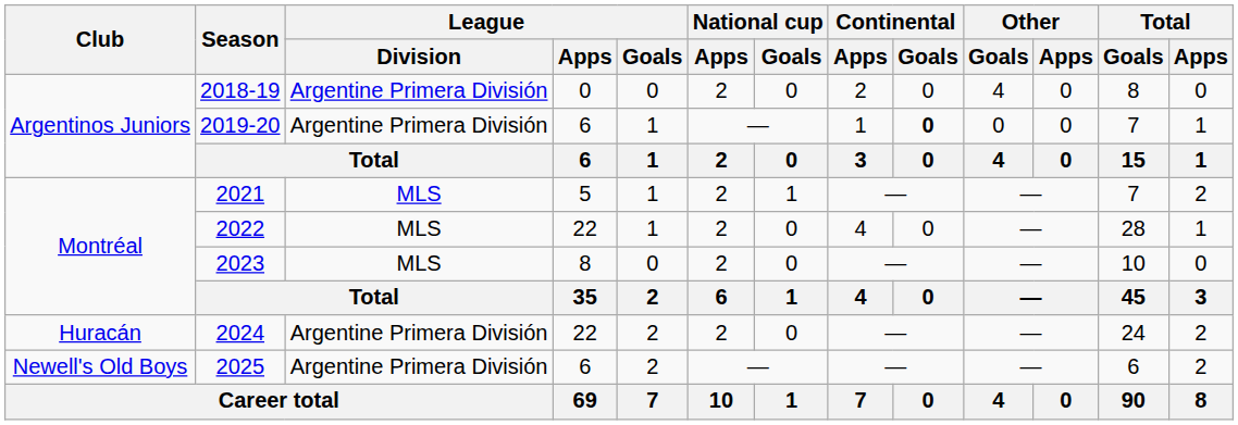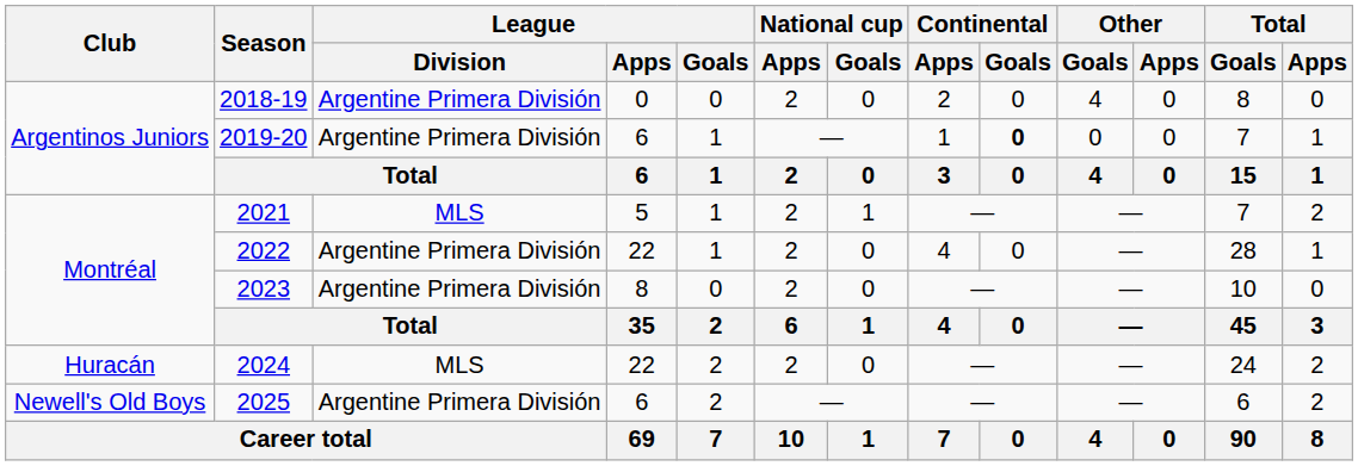 <table class="wikitable" style="text-align: center;">
 <tr>
 <th rowspan="2">Club</th>
 <th rowspan="2">Season</th>
 <th colspan="3">League</th>
 <th colspan="2">National cup</th>
 <th colspan="2">Continental</th>
 <th colspan="2">Other</th>
 <th colspan="2">Total</th>
 </tr>
 <tr>
 <th>Division</th>
 <th>Apps</th>
 <th>Goals</th>
 <th>Apps</th>
 <th>Goals</th>
 <th>Apps</th>
 <th>Goals</th>
 <th>Goals</th>
 <th>Apps</th>
 <th>Goals</th>
 <th>Apps</th>
 </tr>
 <tr>
 <td rowspan="3"><a href='#'>Argentinos Juniors</a></td>
 <td><a href='#'>2018-19</a></td>
 <td><a href='#'>Argentine Primera División</a></td>
 <td>0</td>
 <td>0</td>
 <td>2</td>
 <td>0</td>
 <td>2</td>
 <td>0</td>
 <td>4</td>
 <td>0</td>
 <td>8</td>
 <td>0</td>
 </tr>
 <tr>
 <td><a href='#'>2019-20</a></td>
 <td>Argentine Primera División</td>
 <td>6</td>
 <td>1</td>
 <td colspan="2">—</td>
 <td>1</td>
 <td><strong>0</strong></td>
 <td>0</td>
 <td>0</td>
 <td>7</td>
 <td>1</td>
 </tr>
 <tr>
 <th colspan="2">Total</th>
 <th>6</th>
 <th>1</th>
 <th>2</th>
 <th>0</th>
 <th>3</th>
 <th>0</th>
 <th>4</th>
 <th>0</th>
 <th>15</th>
 <th>1</th>
 </tr>
 <tr>
 <td rowspan="4"><a href='#'>Montréal</a></td>
 <td><a href='#'>2021</a></td>
 <td><a href='#'>MLS</a></td>
 <td>5</td>
 <td>1</td>
 <td>2</td>
 <td>1</td>
 <td colspan="2">—</td>
 <td colspan="2">—</td>
 <td>7</td>
 <td>2</td>
 </tr>
 <tr>
 <td><a href='#'>2022</a></td>
-<td>MLS</td>
+<td>Argentine Primera División</td>
 <td>22</td>
 <td>1</td>
 <td>2</td>
 <td>0</td>
 <td>4</td>
 <td>0</td>
 <td colspan="2">—</td>
 <td>28</td>
 <td>1</td>
 </tr>
 <tr>
 <td><a href='#'>2023</a></td>
-<td>MLS</td>
+<td>Argentine Primera División</td>
 <td>8</td>
 <td>0</td>
 <td>2</td>
 <td>0</td>
 <td colspan="2">—</td>
 <td colspan="2">—</td>
 <td>10</td>
 <td>0</td>
 </tr>
 <tr>
 <th colspan="2">Total</th>
 <th>35</th>
 <th>2</th>
 <th>6</th>
 <th>1</th>
 <th>4</th>
 <th>0</th>
 <th colspan="2">—</th>
 <th>45</th>
 <th>3</th>
 </tr>
 <tr>
 <td><a href='#'>Huracán</a></td>
 <td><a href='#'>2024</a></td>
-<td>Argentine Primera División</td>
+<td>MLS</td>
 <td>22</td>
 <td>2</td>
 <td>2</td>
 <td>0</td>
 <td colspan="2">—</td>
 <td colspan="2">—</td>
 <td>24</td>
 <td>2</td>
 </tr>
 <tr>
 <td><a href='#'>Newell's Old Boys</a></td>
 <td><a href='#'>2025</a></td>
 <td>Argentine Primera División</td>
 <td>6</td>
 <td>2</td>
 <td colspan="2">—</td>
 <td colspan="2">—</td>
 <td colspan="2">—</td>
 <td>6</td>
 <td>2</td>
 </tr>
 <tr>
 <th colspan="3">Career total</th>
 <th>69</th>
 <th>7</th>
 <th>10</th>
 <th>1</th>
 <th>7</th>
 <th>0</th>
 <th>4</th>
 <th>0</th>
 <th>90</th>
 <th>8</th>
 </tr>
 </table>
